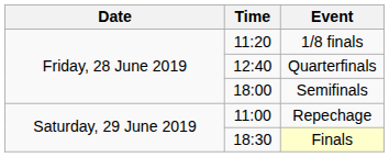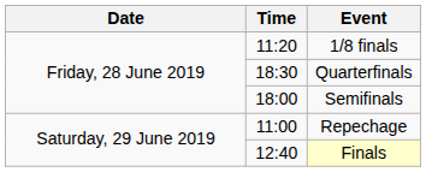 <table class="wikitable" style="text-align:center;">
 <tr>
 <th width="220">Date</th>
 <th width="50">Time</th>
 <th width="100">Event</th>
 </tr>
 <tr>
 <td rowspan="3">Friday, 28 June 2019</td>
 <td>11:20</td>
 <td>1/8 finals</td>
 </tr>
 <tr>
-<td>12:40</td>
+<td>18:30</td>
 <td>Quarterfinals</td>
 </tr>
 <tr>
 <td>18:00</td>
 <td>Semifinals</td>
 </tr>
 <tr>
 <td rowspan="2">Saturday, 29 June 2019</td>
 <td>11:00</td>
 <td>Repechage</td>
 </tr>
 <tr>
-<td>18:30</td>
+<td>12:40</td>
 <td bgcolor="ffffcc">Finals</td>
 </tr>
 </table>
